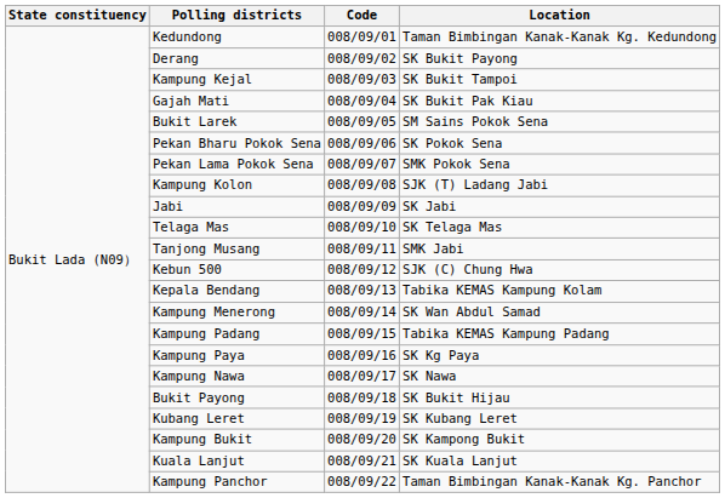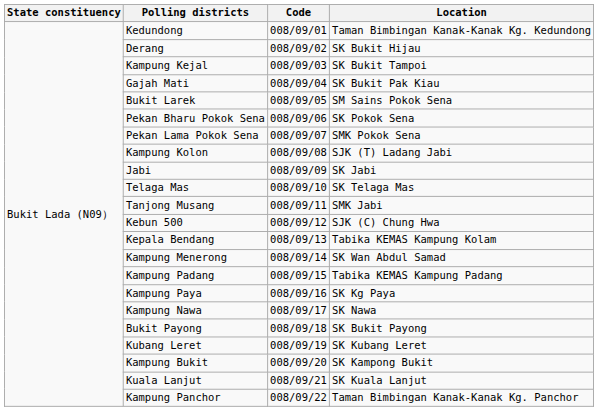 <table class="wikitable sortable mw-collapsible" style="white-space:nowrap;font-size:85%">
 <tr>
 <th>State constituency</th>
 <th>Polling districts</th>
 <th>Code</th>
 <th>Location</th>
 </tr>
 <tr>
 <td rowspan="22">Bukit Lada (N09）</td>
 <td>Kedundong</td>
 <td>008/09/01</td>
 <td>Taman Bimbingan Kanak-Kanak Kg. Kedundong</td>
 </tr>
 <tr>
 <td>Derang</td>
 <td>008/09/02</td>
-<td>SK Bukit Payong</td>
+<td>SK Bukit Hijau</td>
 </tr>
 <tr>
 <td>Kampung Kejal</td>
 <td>008/09/03</td>
 <td>SK Bukit Tampoi</td>
 </tr>
 <tr>
 <td>Gajah Mati</td>
 <td>008/09/04</td>
 <td>SK Bukit Pak Kiau</td>
 </tr>
 <tr>
 <td>Bukit Larek</td>
 <td>008/09/05</td>
 <td>SM Sains Pokok Sena</td>
 </tr>
 <tr>
 <td>Pekan Bharu Pokok Sena</td>
 <td>008/09/06</td>
 <td>SK Pokok Sena</td>
 </tr>
 <tr>
 <td>Pekan Lama Pokok Sena</td>
 <td>008/09/07</td>
 <td>SMK Pokok Sena</td>
 </tr>
 <tr>
 <td>Kampung Kolon</td>
 <td>008/09/08</td>
 <td>SJK (T) Ladang Jabi</td>
 </tr>
 <tr>
 <td>Jabi</td>
 <td>008/09/09</td>
 <td>SK Jabi</td>
 </tr>
 <tr>
 <td>Telaga Mas</td>
 <td>008/09/10</td>
 <td>SK Telaga Mas</td>
 </tr>
 <tr>
 <td>Tanjong Musang</td>
 <td>008/09/11</td>
 <td>SMK Jabi</td>
 </tr>
 <tr>
 <td>Kebun 500</td>
 <td>008/09/12</td>
 <td>SJK (C) Chung Hwa</td>
 </tr>
 <tr>
 <td>Kepala Bendang</td>
 <td>008/09/13</td>
 <td>Tabika KEMAS Kampung Kolam</td>
 </tr>
 <tr>
 <td>Kampung Menerong</td>
 <td>008/09/14</td>
 <td>SK Wan Abdul Samad</td>
 </tr>
 <tr>
 <td>Kampung Padang</td>
 <td>008/09/15</td>
 <td>Tabika KEMAS Kampung Padang</td>
 </tr>
 <tr>
 <td>Kampung Paya</td>
 <td>008/09/16</td>
 <td>SK Kg Paya</td>
 </tr>
 <tr>
 <td>Kampung Nawa</td>
 <td>008/09/17</td>
 <td>SK Nawa</td>
 </tr>
 <tr>
 <td>Bukit Payong</td>
 <td>008/09/18</td>
-<td>SK Bukit Hijau</td>
+<td>SK Bukit Payong</td>
 </tr>
 <tr>
 <td>Kubang Leret</td>
 <td>008/09/19</td>
 <td>SK Kubang Leret</td>
 </tr>
 <tr>
 <td>Kampung Bukit</td>
 <td>008/09/20</td>
 <td>SK Kampong Bukit</td>
 </tr>
 <tr>
 <td>Kuala Lanjut</td>
 <td>008/09/21</td>
 <td>SK Kuala Lanjut</td>
 </tr>
 <tr>
 <td>Kampung Panchor</td>
 <td>008/09/22</td>
 <td>Taman Bimbingan Kanak-Kanak Kg. Panchor</td>
 </tr>
 </table>
